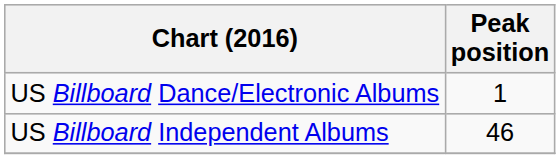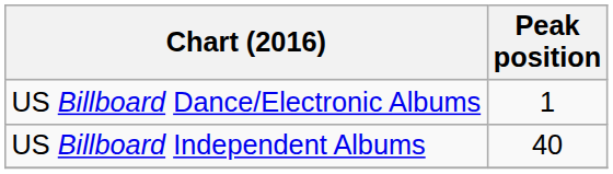 <table class="wikitable">
 <tr>
 <th>Chart (2016)</th>
 <th>Peak<br>position</th>
 </tr>
 <tr>
 <td>US <em><a href='#'>Billboard</a></em> <a href='#'>Dance/Electronic Albums</a></td>
 <td align="center">1</td>
 </tr>
 <tr>
 <td>US <em><a href='#'>Billboard</a></em> <a href='#'>Independent Albums</a></td>
-<td align="center">46</td>
+<td align="center">40</td>
 </tr>
 <tr>
 </tr>
 </table>
